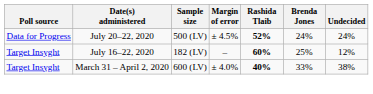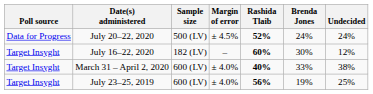 <table class="wikitable" style="font-size:90%;text-align:center;">
 <tr valign=bottom style="font-size:90%;">
 <th>Poll source</th>
 <th>Date(s)<br>administered</th>
 <th>Sample<br>size</th>
 <th>Margin<br>of error</th>
 <th style="width:60px;">Rashida<br>Tlaib</th>
 <th style="width:60px;">Brenda<br>Jones</th>
 <th style="width:60px;">Undecided</th>
 </tr>
 <tr>
 <td style="text-align:left;"><a href='#'>Data for Progress</a></td>
 <td>July 20–22, 2020</td>
 <td>500 (LV)</td>
 <td>± 4.5%</td>
 <td><strong>52%</strong></td>
 <td>24%</td>
 <td>24%</td>
 </tr>
 <tr>
 <td style="text-align:left;"><a href='#'>Target Insyght</a></td>
 <td>July 16–22, 2020</td>
 <td>182 (LV)</td>
 <td>–</td>
 <td><strong>60%</strong></td>
-<td>25%</td>
+<td>30%</td>
 <td>12%</td>
 </tr>
 <tr>
 <td style="text-align:left;"><a href='#'>Target Insyght</a></td>
 <td>March 31 – April 2, 2020</td>
 <td>600 (LV)</td>
 <td>± 4.0%</td>
 <td><strong>40%</strong></td>
 <td>33%</td>
 <td>38%</td>
 </tr>
+<tr>
+<td style="text-align:left;"><a href='#'>Target Insyght</a></td>
+<td>July 23–25, 2019</td>
+<td>600 (LV)</td>
+<td>± 4.0%</td>
+<td><strong>56%</strong></td>
+<td>19%</td>
+<td>25%</td>
+</tr>
 </table>
